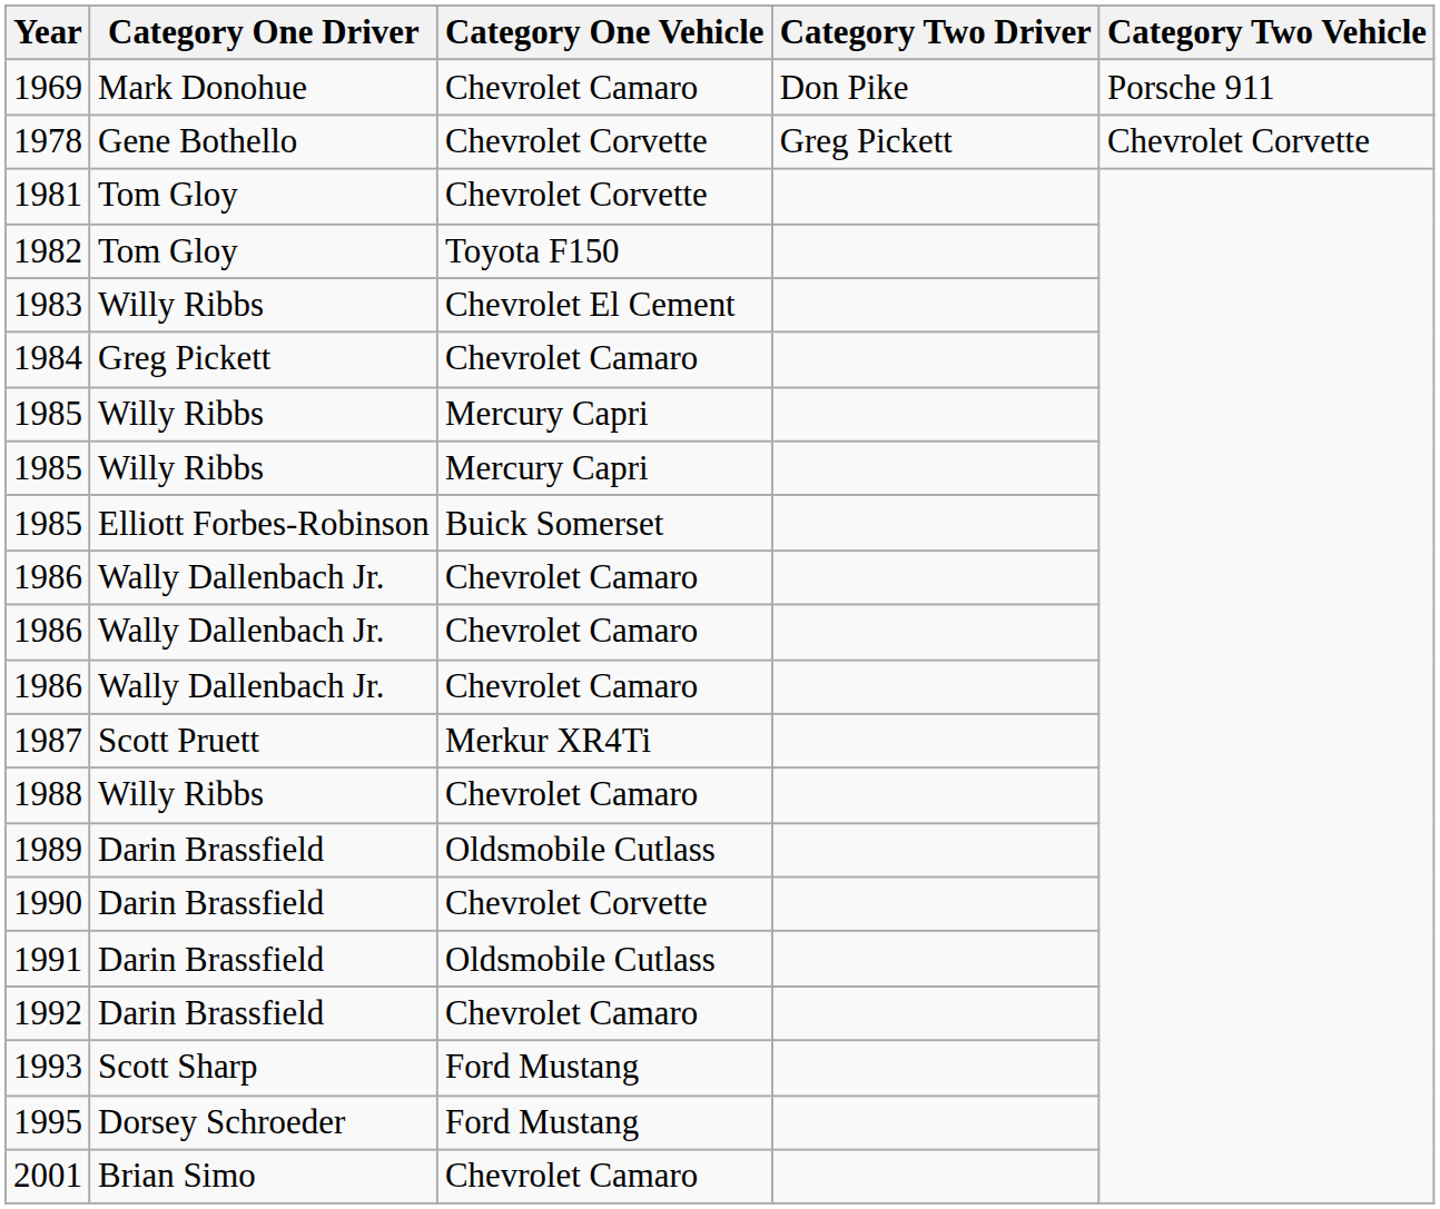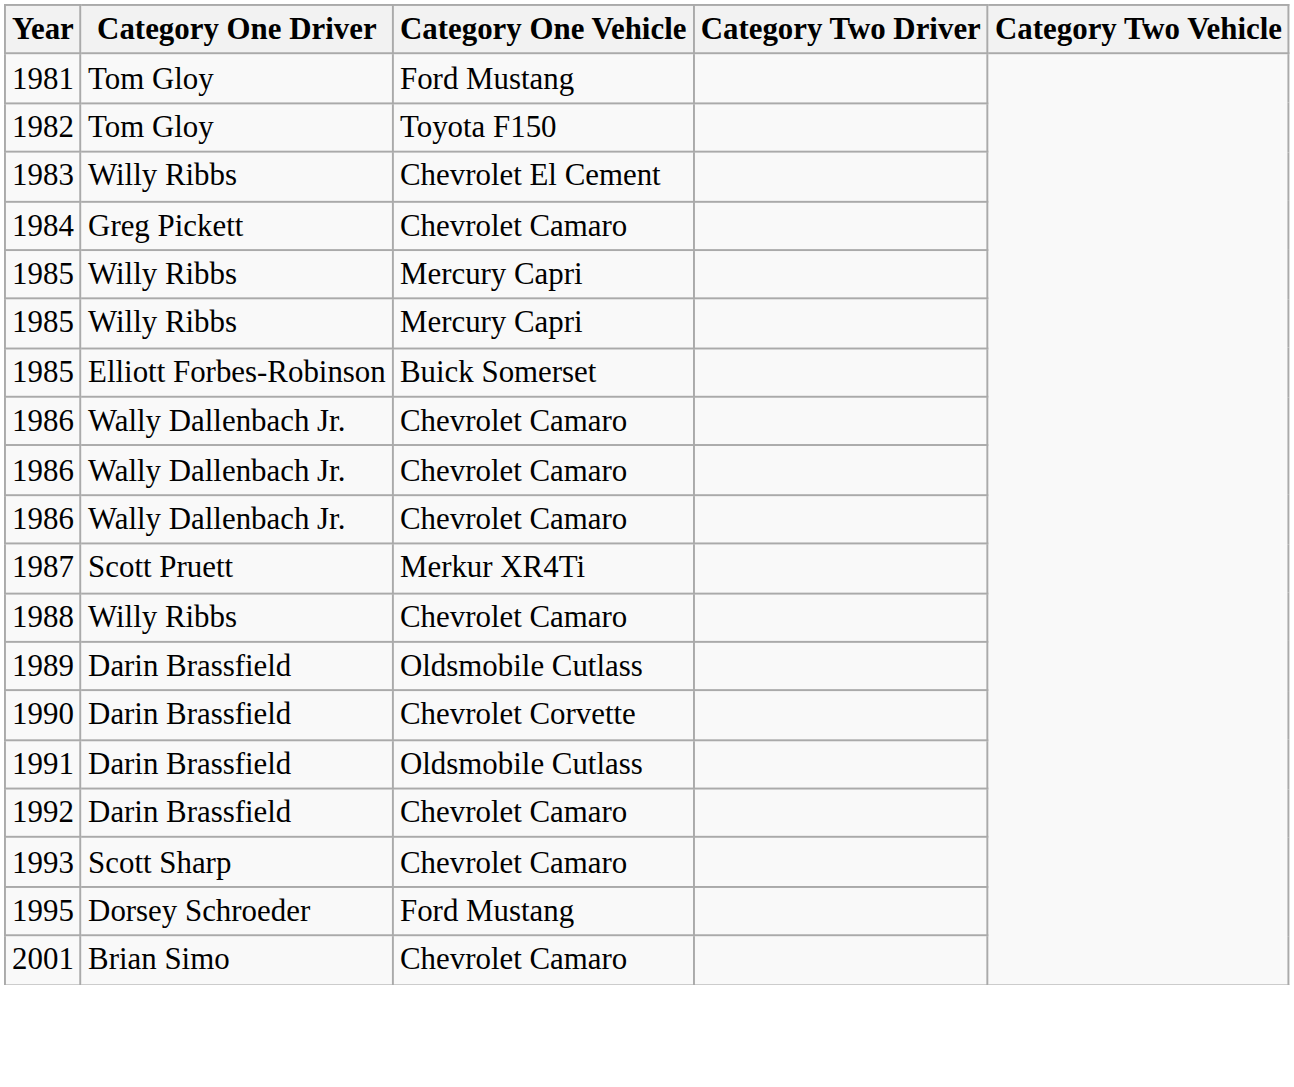 <table class="wikitable">
 <tr>
 <th>Year</th>
 <th>Category One Driver</th>
 <th>Category One Vehicle</th>
 <th>Category Two Driver</th>
 <th>Category Two Vehicle</th>
 </tr>
 <tr>
-<td>1969</td>
-<td>Mark Donohue</td>
-<td>Chevrolet Camaro</td>
-<td>Don Pike</td>
-<td>Porsche 911</td>
-</tr>
-<tr>
-<td>1978</td>
-<td>Gene Bothello</td>
-<td>Chevrolet Corvette</td>
-<td>Greg Pickett</td>
-<td>Chevrolet Corvette</td>
-</tr>
-<tr>
 <td>1981</td>
 <td>Tom Gloy</td>
-<td>Chevrolet Corvette</td>
+<td>Ford Mustang</td>
 <td></td>
 </tr>
 <tr>
 <td>1982</td>
 <td>Tom Gloy</td>
 <td>Toyota F150</td>
 <td></td>
 </tr>
 <tr>
 <td>1983</td>
 <td>Willy Ribbs</td>
 <td>Chevrolet El Cement</td>
 <td></td>
 </tr>
 <tr>
 <td>1984</td>
 <td>Greg Pickett</td>
 <td>Chevrolet Camaro</td>
 <td></td>
 </tr>
 <tr>
 <td>1985</td>
 <td>Willy Ribbs</td>
 <td>Mercury Capri</td>
 <td></td>
 </tr>
 <tr>
 <td>1985</td>
 <td>Willy Ribbs</td>
 <td>Mercury Capri</td>
 <td></td>
 </tr>
 <tr>
 <td>1985</td>
 <td>Elliott Forbes-Robinson</td>
 <td>Buick Somerset</td>
 <td></td>
 </tr>
 <tr>
 <td>1986</td>
 <td>Wally Dallenbach Jr.</td>
 <td>Chevrolet Camaro</td>
 <td></td>
 </tr>
 <tr>
 <td>1986</td>
 <td>Wally Dallenbach Jr.</td>
 <td>Chevrolet Camaro</td>
 <td></td>
 </tr>
 <tr>
 <td>1986</td>
 <td>Wally Dallenbach Jr.</td>
 <td>Chevrolet Camaro</td>
 <td></td>
 </tr>
 <tr>
 <td>1987</td>
 <td>Scott Pruett</td>
 <td>Merkur XR4Ti</td>
 <td></td>
 </tr>
 <tr>
 <td>1988</td>
 <td>Willy Ribbs</td>
 <td>Chevrolet Camaro</td>
 <td></td>
 </tr>
 <tr>
 <td>1989</td>
 <td>Darin Brassfield</td>
 <td>Oldsmobile Cutlass</td>
 <td></td>
 </tr>
 <tr>
 <td>1990</td>
 <td>Darin Brassfield</td>
 <td>Chevrolet Corvette</td>
 <td></td>
 </tr>
 <tr>
 <td>1991</td>
 <td>Darin Brassfield</td>
 <td>Oldsmobile Cutlass</td>
 <td></td>
 </tr>
 <tr>
 <td>1992</td>
 <td>Darin Brassfield</td>
 <td>Chevrolet Camaro</td>
 <td></td>
 </tr>
 <tr>
 <td>1993</td>
 <td>Scott Sharp</td>
-<td>Ford Mustang</td>
+<td>Chevrolet Camaro</td>
 <td></td>
 </tr>
 <tr>
 <td>1995</td>
 <td>Dorsey Schroeder</td>
 <td>Ford Mustang</td>
 <td></td>
 </tr>
 <tr>
 <td>2001</td>
 <td>Brian Simo</td>
 <td>Chevrolet Camaro</td>
 <td></td>
 </tr>
 </table>
